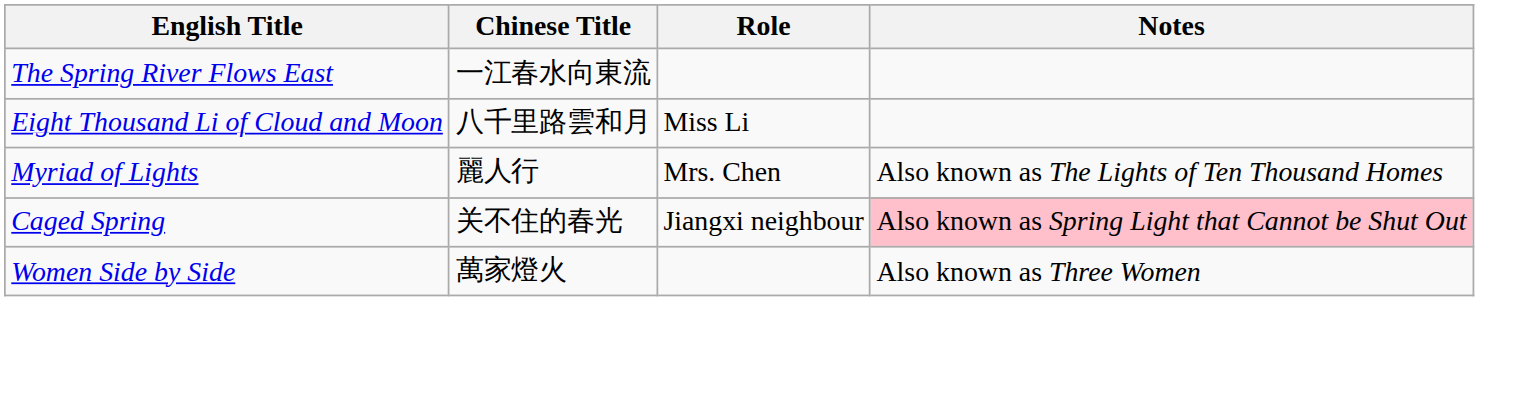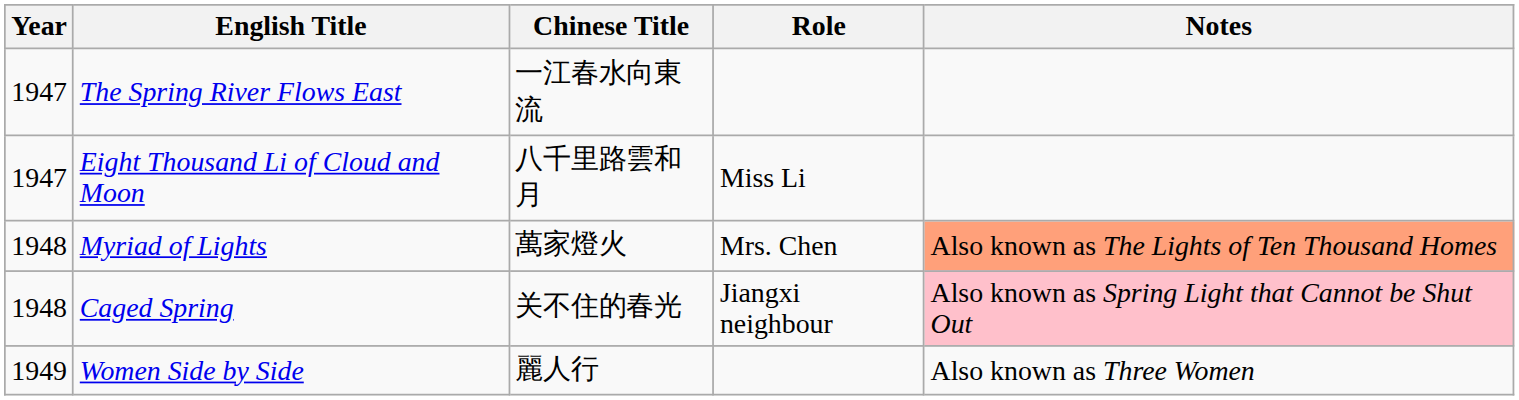 <table class="wikitable">
 <tr>
+<th>Year</th>
 <th>English Title</th>
 <th>Chinese Title</th>
 <th>Role</th>
 <th>Notes</th>
 </tr>
 <tr>
+<td>1947</td>
 <td><em><a href='#'>The Spring River Flows East</a></em></td>
 <td>一江春水向東流</td>
 <td></td>
 <td></td>
 </tr>
 <tr>
+<td>1947</td>
 <td><em><a href='#'>Eight Thousand Li of Cloud and Moon</a></em></td>
 <td>八千里路雲和月</td>
 <td>Miss Li</td>
 <td></td>
 </tr>
 <tr>
+<td>1948</td>
 <td><em><a href='#'>Myriad of Lights</a></em></td>
-<td>麗人行</td>
+<td>萬家燈火</td>
 <td>Mrs. Chen</td>
-<td>Also known as <em>The Lights of Ten Thousand Homes</em></td>
+<td style="background: lightsalmon;">Also known as <em>The Lights of Ten Thousand Homes</em></td>
 </tr>
 <tr>
+<td>1948</td>
 <td><em><a href='#'>Caged Spring</a></em></td>
 <td>关不住的春光</td>
 <td>Jiangxi neighbour</td>
 <td style="background: pink;">Also known as <em>Spring Light that Cannot be Shut Out</em></td>
 </tr>
 <tr>
+<td>1949</td>
 <td><em><a href='#'>Women Side by Side</a></em></td>
-<td>萬家燈火</td>
+<td>麗人行</td>
 <td></td>
 <td>Also known as <em>Three Women</em></td>
 </tr>
 </table>
